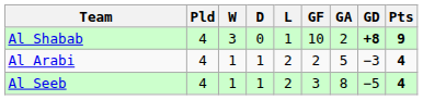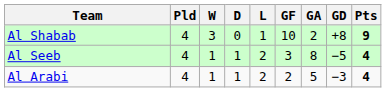 <table class="wikitable" style="text-align:center;">
 <tr>
 <th width=165>Team</th>
 <th width=20>Pld</th>
 <th width=20>W</th>
 <th width=20>D</th>
 <th width=20>L</th>
 <th width=20>GF</th>
 <th width=20>GA</th>
 <th width=20>GD</th>
 <th width=20>Pts</th>
 </tr>
 <tr bgcolor=ccffcc>
 <td style="text-align:left;"> <a href='#'>Al Shabab</a></td>
 <td>4</td>
 <td>3</td>
 <td>0</td>
 <td>1</td>
 <td>10</td>
 <td>2</td>
-<td><strong>+8</strong></td>
+<td>+8</td>
 <td><strong>9</strong></td>
+</tr>
+<tr bgcolor=ccffcc>
+<td style="text-align:left;"> <a href='#'>Al Seeb</a></td>
+<td>4</td>
+<td>1</td>
+<td>1</td>
+<td>2</td>
+<td>3</td>
+<td>8</td>
+<td>−5</td>
+<td><strong>4</strong></td>
 </tr>
 <tr>
 <td style="text-align:left;"> <a href='#'>Al Arabi</a></td>
 <td>4</td>
 <td>1</td>
 <td>1</td>
 <td>2</td>
 <td>2</td>
 <td>5</td>
 <td>−3</td>
 <td><strong>4</strong></td>
 </tr>
-<tr bgcolor=ccffcc>
-<td style="text-align:left;"> <a href='#'>Al Seeb</a></td>
-<td>4</td>
-<td>1</td>
-<td>1</td>
-<td>2</td>
-<td>3</td>
-<td>8</td>
-<td>−5</td>
-<td><strong>4</strong></td>
-</tr>
 </table>
